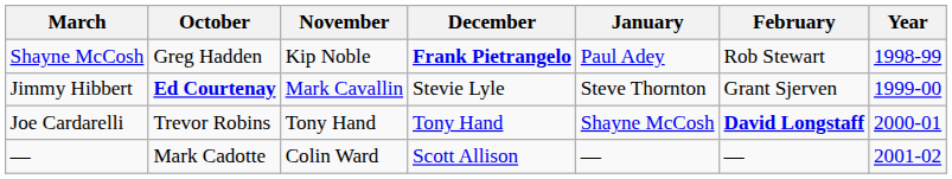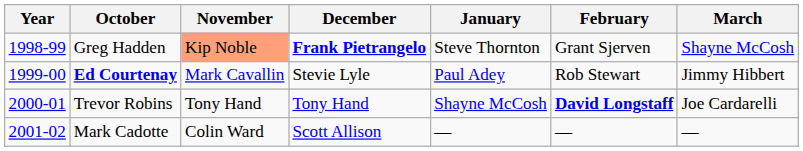 <table class="wikitable" style="font-size: 90%">
 <tr>
-<th>March</th>
+<th>Year</th>
 <th>October</th>
 <th>November</th>
 <th>December</th>
 <th>January</th>
 <th>February</th>
-<th>Year</th>
+<th>March</th>
 </tr>
 <tr>
+<td><a href='#'>1998-99</a></td>
+<td>Greg Hadden</td>
+<td style="background: lightsalmon;">Kip Noble</td>
+<td><strong><a href='#'>Frank Pietrangelo</a></strong></td>
+<td>Steve Thornton</td>
+<td>Grant Sjerven</td>
 <td><a href='#'>Shayne McCosh</a></td>
-<td>Greg Hadden</td>
-<td>Kip Noble</td>
-<td><strong><a href='#'>Frank Pietrangelo</a></strong></td>
-<td><a href='#'>Paul Adey</a></td>
-<td>Rob Stewart</td>
-<td><a href='#'>1998-99</a></td>
 </tr>
 <tr>
-<td>Jimmy Hibbert</td>
+<td><a href='#'>1999-00</a></td>
 <td><strong><a href='#'>Ed Courtenay</a></strong></td>
 <td><a href='#'>Mark Cavallin</a></td>
 <td>Stevie Lyle</td>
-<td>Steve Thornton</td>
-<td>Grant Sjerven</td>
-<td><a href='#'>1999-00</a></td>
+<td><a href='#'>Paul Adey</a></td>
+<td>Rob Stewart</td>
+<td>Jimmy Hibbert</td>
 </tr>
 <tr>
-<td>Joe Cardarelli</td>
+<td><a href='#'>2000-01</a></td>
 <td>Trevor Robins</td>
 <td>Tony Hand</td>
 <td><a href='#'>Tony Hand</a></td>
 <td><a href='#'>Shayne McCosh</a></td>
 <td><strong><a href='#'>David Longstaff</a></strong></td>
-<td><a href='#'>2000-01</a></td>
+<td>Joe Cardarelli</td>
 </tr>
 <tr>
-<td>—</td>
+<td><a href='#'>2001-02</a></td>
 <td>Mark Cadotte</td>
 <td>Colin Ward</td>
 <td><a href='#'>Scott Allison</a></td>
 <td>—</td>
 <td>—</td>
-<td><a href='#'>2001-02</a></td>
+<td>—</td>
 </tr>
 </table>
